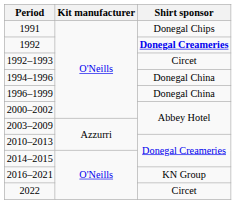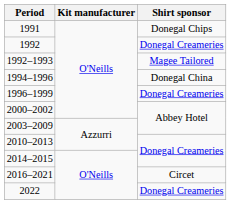 <table class="wikitable" style="text-align: center">
 <tr>
 <th>Period</th>
 <th>Kit manufacturer</th>
 <th>Shirt sponsor</th>
 </tr>
 <tr>
 <td>1991</td>
 <td rowspan=6><a href='#'>O'Neills</a></td>
 <td>Donegal Chips</td>
 </tr>
 <tr>
 <td>1992</td>
-<td><strong><a href='#'>Donegal Creameries</a></strong></td>
+<td><a href='#'>Donegal Creameries</a></td>
 </tr>
 <tr>
 <td>1992–1993</td>
-<td>Circet</td>
+<td><a href='#'>Magee Tailored</a></td>
 </tr>
 <tr>
 <td>1994–1996</td>
 <td>Donegal China</td>
 </tr>
 <tr>
 <td>1996–1999</td>
-<td>Donegal China</td>
+<td><a href='#'>Donegal Creameries</a></td>
 </tr>
 <tr>
 <td>2000–2002</td>
 <td rowspan=2>Abbey Hotel</td>
 </tr>
 <tr>
 <td>2003–2009</td>
 <td rowspan=2>Azzurri</td>
 </tr>
 <tr>
 <td>2010–2013</td>
 <td rowspan=2><a href='#'>Donegal Creameries</a></td>
 </tr>
 <tr>
 <td>2014–2015</td>
 <td rowspan=3><a href='#'>O'Neills</a></td>
 </tr>
 <tr>
 <td>2016–2021</td>
-<td>KN Group</td>
+<td>Circet</td>
 </tr>
 <tr>
 <td>2022</td>
-<td>Circet</td>
+<td><a href='#'>Donegal Creameries</a></td>
 </tr>
 </table>
